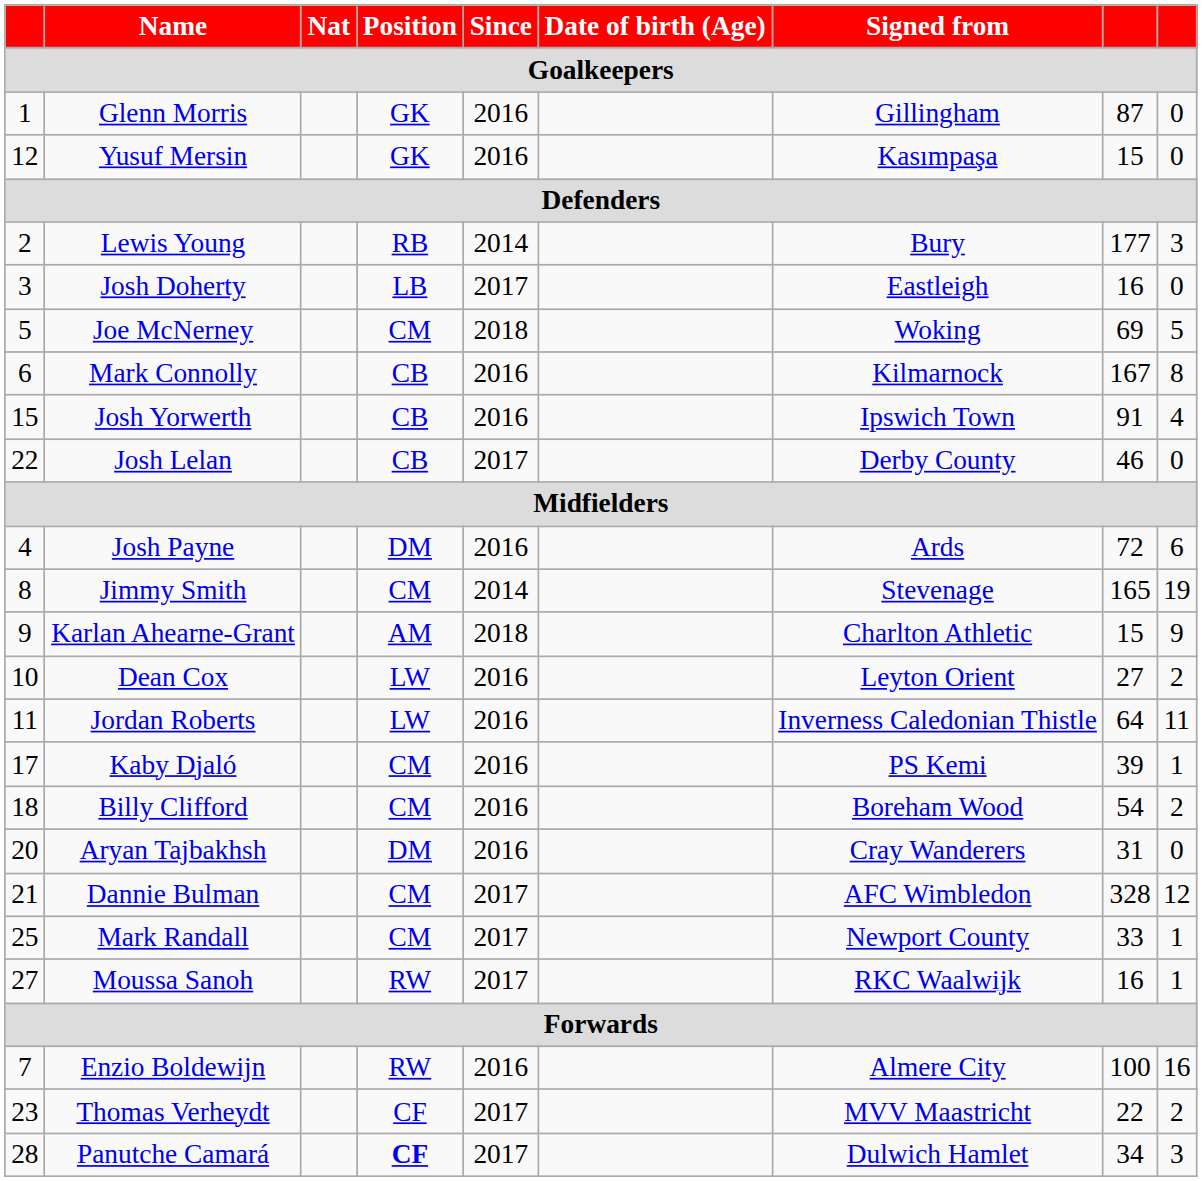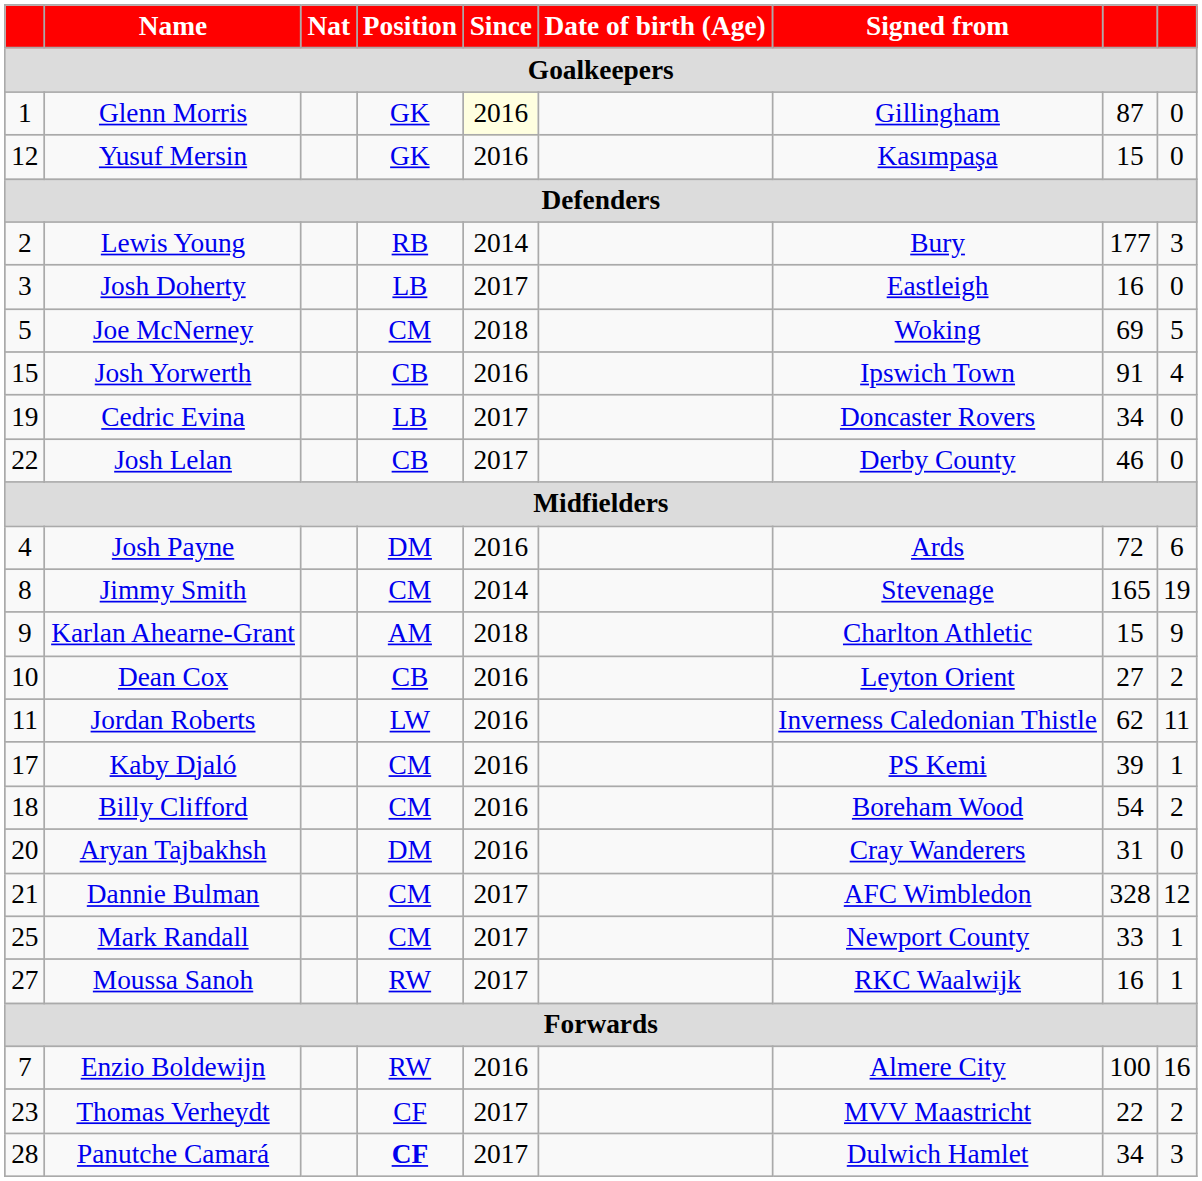 <table class="wikitable" style="text-align:center;">
 <tr>
 <th style="background:#FF0000; color:white; text-align:center;"></th>
 <th style="background:#FF0000; color:white; text-align:center;">Name</th>
 <th style="background:#FF0000; color:white; text-align:center;">Nat</th>
 <th style="background:#FF0000; color:white; text-align:center;">Position</th>
 <th style="background:#FF0000; color:white; text-align:center;">Since</th>
 <th style="background:#FF0000; color:white; text-align:center;">Date of birth (Age)</th>
 <th style="background:#FF0000; color:white; text-align:center;">Signed from</th>
 <th style="background:#FF0000; color:white; text-align:center;"></th>
 <th style="background:#FF0000; color:white; text-align:center;"></th>
 </tr>
 <tr>
 <th colspan="9" style="background:#dcdcdc; text-align:center;">Goalkeepers</th>
 </tr>
 <tr>
 <td>1</td>
 <td><a href='#'>Glenn Morris</a></td>
 <td></td>
 <td><a href='#'>GK</a></td>
-<td>2016</td>
+<td style="background: lightyellow;">2016</td>
 <td></td>
 <td> <a href='#'>Gillingham</a></td>
 <td>87</td>
 <td>0</td>
 </tr>
 <tr>
 <td>12</td>
 <td><a href='#'>Yusuf Mersin</a></td>
 <td></td>
 <td><a href='#'>GK</a></td>
 <td>2016</td>
 <td></td>
 <td> <a href='#'>Kasımpaşa</a></td>
 <td>15</td>
 <td>0</td>
 </tr>
 <tr>
 <th colspan="9" style="background:#dcdcdc; text-align:center;">Defenders</th>
 </tr>
 <tr>
 <td>2</td>
 <td><a href='#'>Lewis Young</a></td>
 <td></td>
 <td><a href='#'>RB</a></td>
 <td>2014</td>
 <td></td>
 <td> <a href='#'>Bury</a></td>
 <td>177</td>
 <td>3</td>
 </tr>
 <tr>
 <td>3</td>
 <td><a href='#'>Josh Doherty</a></td>
 <td></td>
 <td><a href='#'>LB</a></td>
 <td>2017</td>
 <td></td>
 <td> <a href='#'>Eastleigh</a></td>
 <td>16</td>
 <td>0</td>
 </tr>
 <tr>
 <td>5</td>
 <td><a href='#'>Joe McNerney</a></td>
 <td></td>
 <td><a href='#'>CM</a></td>
 <td>2018</td>
 <td></td>
 <td> <a href='#'>Woking</a></td>
 <td>69</td>
 <td>5</td>
 </tr>
 <tr>
-<td>6</td>
-<td><a href='#'>Mark Connolly</a></td>
-<td></td>
-<td><a href='#'>CB</a></td>
-<td>2016</td>
-<td></td>
-<td> <a href='#'>Kilmarnock</a></td>
-<td>167</td>
-<td>8</td>
-</tr>
-<tr>
 <td>15</td>
 <td><a href='#'>Josh Yorwerth</a></td>
 <td></td>
 <td><a href='#'>CB</a></td>
 <td>2016</td>
 <td></td>
 <td> <a href='#'>Ipswich Town</a></td>
 <td>91</td>
 <td>4</td>
+</tr>
+<tr>
+<td>19</td>
+<td><a href='#'>Cedric Evina</a></td>
+<td></td>
+<td><a href='#'>LB</a></td>
+<td>2017</td>
+<td></td>
+<td> <a href='#'>Doncaster Rovers</a></td>
+<td>34</td>
+<td>0</td>
 </tr>
 <tr>
 <td>22</td>
 <td><a href='#'>Josh Lelan</a></td>
 <td></td>
 <td><a href='#'>CB</a></td>
 <td>2017</td>
 <td></td>
 <td> <a href='#'>Derby County</a></td>
 <td>46</td>
 <td>0</td>
 </tr>
 <tr>
 <th colspan="9" style="background:#dcdcdc; text-align:center;">Midfielders</th>
 </tr>
 <tr>
 <td>4</td>
 <td><a href='#'>Josh Payne</a></td>
 <td></td>
 <td><a href='#'>DM</a></td>
 <td>2016</td>
 <td></td>
 <td> <a href='#'>Ards</a></td>
 <td>72</td>
 <td>6</td>
 </tr>
 <tr>
 <td>8</td>
 <td><a href='#'>Jimmy Smith</a></td>
 <td></td>
 <td><a href='#'>CM</a></td>
 <td>2014</td>
 <td></td>
 <td> <a href='#'>Stevenage</a></td>
 <td>165</td>
 <td>19</td>
 </tr>
 <tr>
 <td>9</td>
 <td><a href='#'>Karlan Ahearne-Grant</a></td>
 <td></td>
 <td><a href='#'>AM</a></td>
 <td>2018</td>
 <td></td>
 <td> <a href='#'>Charlton Athletic</a></td>
 <td>15</td>
 <td>9</td>
 </tr>
 <tr>
 <td>10</td>
 <td><a href='#'>Dean Cox</a></td>
 <td></td>
-<td><a href='#'>LW</a></td>
+<td><a href='#'>CB</a></td>
 <td>2016</td>
 <td></td>
 <td> <a href='#'>Leyton Orient</a></td>
 <td>27</td>
 <td>2</td>
 </tr>
 <tr>
 <td>11</td>
 <td><a href='#'>Jordan Roberts</a></td>
 <td></td>
 <td><a href='#'>LW</a></td>
 <td>2016</td>
 <td></td>
 <td> <a href='#'>Inverness Caledonian Thistle</a></td>
-<td>64</td>
+<td>62</td>
 <td>11</td>
 </tr>
 <tr>
 <td>17</td>
 <td><a href='#'>Kaby Djaló</a></td>
 <td></td>
 <td><a href='#'>CM</a></td>
 <td>2016</td>
 <td></td>
 <td> <a href='#'>PS Kemi</a></td>
 <td>39</td>
 <td>1</td>
 </tr>
 <tr>
 <td>18</td>
 <td><a href='#'>Billy Clifford</a></td>
 <td></td>
 <td><a href='#'>CM</a></td>
 <td>2016</td>
 <td></td>
 <td> <a href='#'>Boreham Wood</a></td>
 <td>54</td>
 <td>2</td>
 </tr>
 <tr>
 <td>20</td>
 <td><a href='#'>Aryan Tajbakhsh</a></td>
 <td></td>
 <td><a href='#'>DM</a></td>
 <td>2016</td>
 <td></td>
 <td> <a href='#'>Cray Wanderers</a></td>
 <td>31</td>
 <td>0</td>
 </tr>
 <tr>
 <td>21</td>
 <td><a href='#'>Dannie Bulman</a></td>
 <td></td>
 <td><a href='#'>CM</a></td>
 <td>2017</td>
 <td></td>
 <td> <a href='#'>AFC Wimbledon</a></td>
 <td>328</td>
 <td>12</td>
 </tr>
 <tr>
 <td>25</td>
 <td><a href='#'>Mark Randall</a></td>
 <td></td>
 <td><a href='#'>CM</a></td>
 <td>2017</td>
 <td></td>
 <td> <a href='#'>Newport County</a></td>
 <td>33</td>
 <td>1</td>
 </tr>
 <tr>
 <td>27</td>
 <td><a href='#'>Moussa Sanoh</a></td>
 <td></td>
 <td><a href='#'>RW</a></td>
 <td>2017</td>
 <td></td>
 <td> <a href='#'>RKC Waalwijk</a></td>
 <td>16</td>
 <td>1</td>
 </tr>
 <tr>
 <th colspan="9" style="background:#dcdcdc; text-align:center;">Forwards</th>
 </tr>
 <tr>
 <td>7</td>
 <td><a href='#'>Enzio Boldewijn</a></td>
 <td></td>
 <td><a href='#'>RW</a></td>
 <td>2016</td>
 <td></td>
 <td> <a href='#'>Almere City</a></td>
 <td>100</td>
 <td>16</td>
 </tr>
 <tr>
 <td>23</td>
 <td><a href='#'>Thomas Verheydt</a></td>
 <td></td>
 <td><a href='#'>CF</a></td>
 <td>2017</td>
 <td></td>
 <td> <a href='#'>MVV Maastricht</a></td>
 <td>22</td>
 <td>2</td>
 </tr>
 <tr>
 <td>28</td>
 <td><a href='#'>Panutche Camará</a></td>
 <td></td>
 <td><strong><a href='#'>CF</a></strong></td>
 <td>2017</td>
 <td></td>
 <td> <a href='#'>Dulwich Hamlet</a></td>
 <td>34</td>
 <td>3</td>
 </tr>
 </table>
